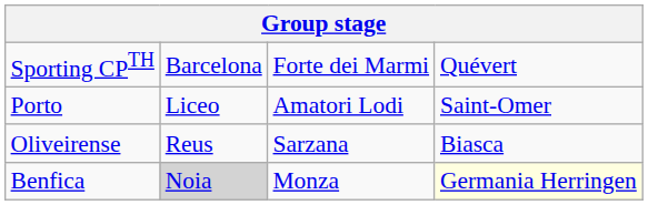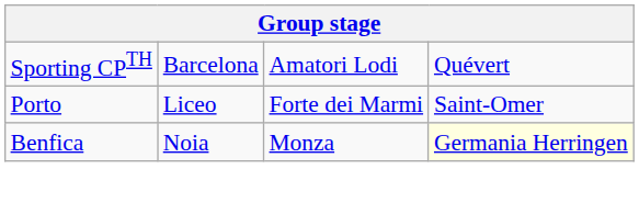 <table class="wikitable">
 <tr>
 <th colspan=4><a href='#'>Group stage</a></th>
 </tr>
 <tr>
 <td> <a href='#'>Sporting CP</a><sup><a href='#'>TH</a></sup> </td>
 <td> <a href='#'>Barcelona</a> </td>
-<td> <a href='#'>Forte dei Marmi</a> </td>
+<td> <a href='#'>Amatori Lodi</a> </td>
 <td> <a href='#'>Quévert</a> </td>
 </tr>
 <tr>
 <td> <a href='#'>Porto</a> </td>
 <td> <a href='#'>Liceo</a> </td>
-<td> <a href='#'>Amatori Lodi</a> </td>
+<td> <a href='#'>Forte dei Marmi</a> </td>
 <td> <a href='#'>Saint-Omer</a> </td>
 </tr>
 <tr>
-<td> <a href='#'>Oliveirense</a> </td>
-<td> <a href='#'>Reus</a> </td>
-<td> <a href='#'>Sarzana</a> </td>
-<td> <a href='#'>Biasca</a> </td>
-</tr>
-<tr>
 <td> <a href='#'>Benfica</a> </td>
-<td style="background: lightgrey;"> <a href='#'>Noia</a> </td>
+<td> <a href='#'>Noia</a> </td>
 <td> <a href='#'>Monza</a> </td>
 <td style="background: lightyellow;"> <a href='#'>Germania Herringen</a> </td>
 </tr>
 </table>
